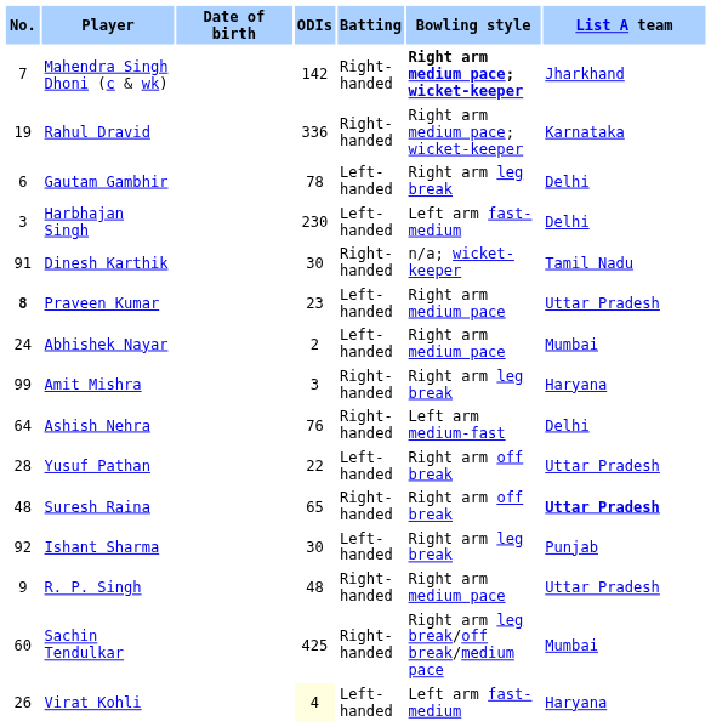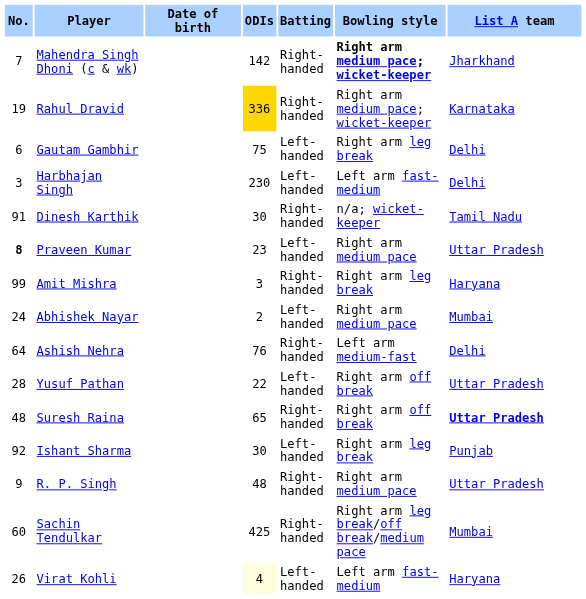 <table border="0" cellspacing="2" cellpadding="2" style="width:100%;">
 <tr style="background:#aad0ff;">
 <th width=5%>No.</th>
 <th width="20%">Player</th>
 <th width=18%>Date of birth</th>
 <th width=6%>ODIs</th>
 <th width=6%>Batting</th>
 <th width=20%>Bowling style</th>
 <th width=25%><a href='#'>List A</a> team</th>
 </tr>
 <tr>
 <td style="text-align:center">7</td>
 <td><a href='#'>Mahendra Singh Dhoni</a> (<a href='#'>c</a> & <a href='#'>wk</a>)</td>
 <td></td>
 <td style="text-align:center">142</td>
 <td>Right-handed</td>
 <td><strong>Right arm <a href='#'>medium pace</a>; <a href='#'>wicket-keeper</a></strong></td>
 <td> <a href='#'>Jharkhand</a></td>
 </tr>
 <tr>
 <td style="text-align:center">19</td>
 <td><a href='#'>Rahul Dravid</a></td>
 <td></td>
-<td style="text-align:center">336</td>
+<td style="background: gold; text-align:center">336</td>
 <td>Right-handed</td>
 <td>Right arm <a href='#'>medium pace</a>; <a href='#'>wicket-keeper</a></td>
 <td> <a href='#'>Karnataka</a></td>
 </tr>
 <tr>
 <td style="text-align:center">6</td>
 <td><a href='#'>Gautam Gambhir</a></td>
 <td></td>
-<td style="text-align:center">78</td>
+<td style="text-align:center">75</td>
 <td>Left-handed</td>
 <td>Right arm <a href='#'>leg break</a></td>
 <td> <a href='#'>Delhi</a></td>
 </tr>
 <tr>
 <td style="text-align:center">3</td>
 <td><a href='#'>Harbhajan Singh</a></td>
 <td></td>
 <td style="text-align:center">230</td>
 <td>Left-handed</td>
 <td>Left arm <a href='#'>fast-medium</a></td>
 <td> <a href='#'>Delhi</a></td>
 </tr>
 <tr>
 <td style="text-align:center">91</td>
 <td><a href='#'>Dinesh Karthik</a></td>
 <td></td>
 <td style="text-align:center">30</td>
 <td>Right-handed</td>
 <td>n/a; <a href='#'>wicket-keeper</a></td>
 <td> <a href='#'>Tamil Nadu</a></td>
 </tr>
 <tr>
 <td style="text-align:center"><strong>8</strong></td>
 <td><a href='#'>Praveen Kumar</a></td>
 <td></td>
 <td style="text-align:center">23</td>
 <td>Left-handed</td>
 <td>Right arm <a href='#'>medium pace</a></td>
 <td> <a href='#'>Uttar Pradesh</a></td>
 </tr>
 <tr>
+<td style="text-align:center">99</td>
+<td><a href='#'>Amit Mishra</a></td>
+<td></td>
+<td style="text-align:center">3</td>
+<td>Right-handed</td>
+<td>Right arm <a href='#'>leg break</a></td>
+<td> <a href='#'>Haryana</a></td>
+</tr>
+<tr>
 <td style="text-align:center">24</td>
 <td><a href='#'>Abhishek Nayar</a></td>
 <td></td>
 <td style="text-align:center">2</td>
 <td>Left-handed</td>
 <td>Right arm <a href='#'>medium pace</a></td>
 <td> <a href='#'>Mumbai</a></td>
-</tr>
-<tr>
-<td style="text-align:center">99</td>
-<td><a href='#'>Amit Mishra</a></td>
-<td></td>
-<td style="text-align:center">3</td>
-<td>Right-handed</td>
-<td>Right arm <a href='#'>leg break</a></td>
-<td> <a href='#'>Haryana</a></td>
 </tr>
 <tr>
 <td style="text-align:center">64</td>
 <td><a href='#'>Ashish Nehra</a></td>
 <td></td>
 <td style="text-align:center">76</td>
 <td>Right-handed</td>
 <td>Left arm <a href='#'>medium-fast</a></td>
 <td> <a href='#'>Delhi</a></td>
 </tr>
 <tr>
 <td style="text-align:center">28</td>
 <td><a href='#'>Yusuf Pathan</a></td>
 <td></td>
 <td style="text-align:center">22</td>
 <td>Left-handed</td>
 <td>Right arm <a href='#'>off break</a></td>
 <td> <a href='#'>Uttar Pradesh</a></td>
 </tr>
 <tr>
 <td style="text-align:center">48</td>
 <td><a href='#'>Suresh Raina</a></td>
 <td></td>
 <td style="text-align:center">65</td>
 <td>Right-handed</td>
 <td>Right arm <a href='#'>off break</a></td>
 <td><strong> <a href='#'>Uttar Pradesh</a></strong></td>
 </tr>
 <tr>
 <td style="text-align:center">92</td>
 <td><a href='#'>Ishant Sharma</a></td>
 <td></td>
 <td style="text-align:center">30</td>
 <td>Left-handed</td>
 <td>Right arm <a href='#'>leg break</a></td>
 <td> <a href='#'>Punjab</a></td>
 </tr>
 <tr>
 <td style="text-align:center">9</td>
 <td><a href='#'>R. P. Singh</a></td>
 <td></td>
 <td style="text-align:center">48</td>
 <td>Right-handed</td>
 <td>Right arm <a href='#'>medium pace</a></td>
 <td> <a href='#'>Uttar Pradesh</a></td>
 </tr>
 <tr>
 <td style="text-align:center">60</td>
 <td><a href='#'>Sachin Tendulkar</a></td>
 <td></td>
 <td style="text-align:center">425</td>
 <td>Right-handed</td>
 <td>Right arm <a href='#'>leg break</a>/<a href='#'>off break</a>/<a href='#'>medium pace</a></td>
 <td> <a href='#'>Mumbai</a></td>
 </tr>
 <tr>
 <td style="text-align:center">26</td>
 <td><a href='#'>Virat Kohli</a></td>
 <td></td>
 <td style="background: lightyellow; text-align:center">4</td>
 <td>Left-handed</td>
 <td>Left arm <a href='#'>fast-medium</a></td>
 <td> <a href='#'>Haryana</a></td>
 </tr>
 </table>
